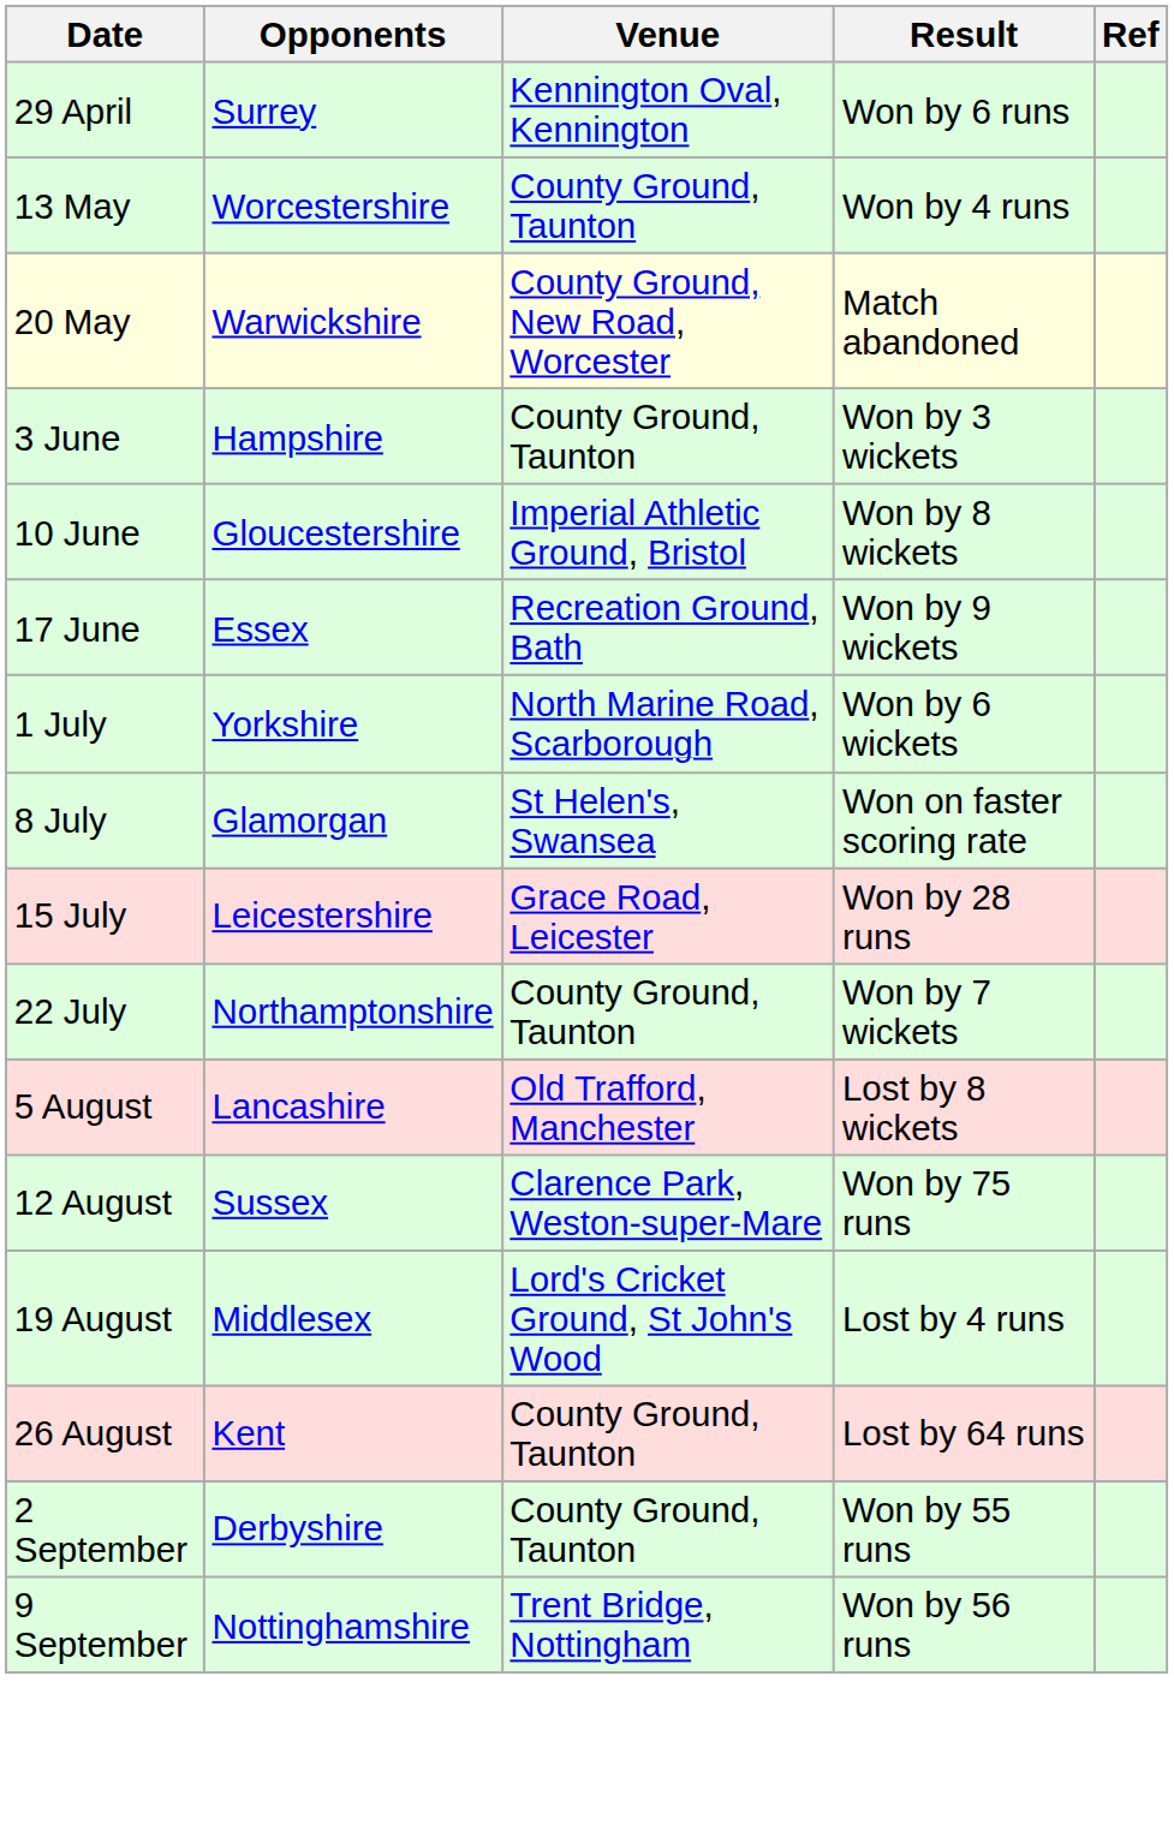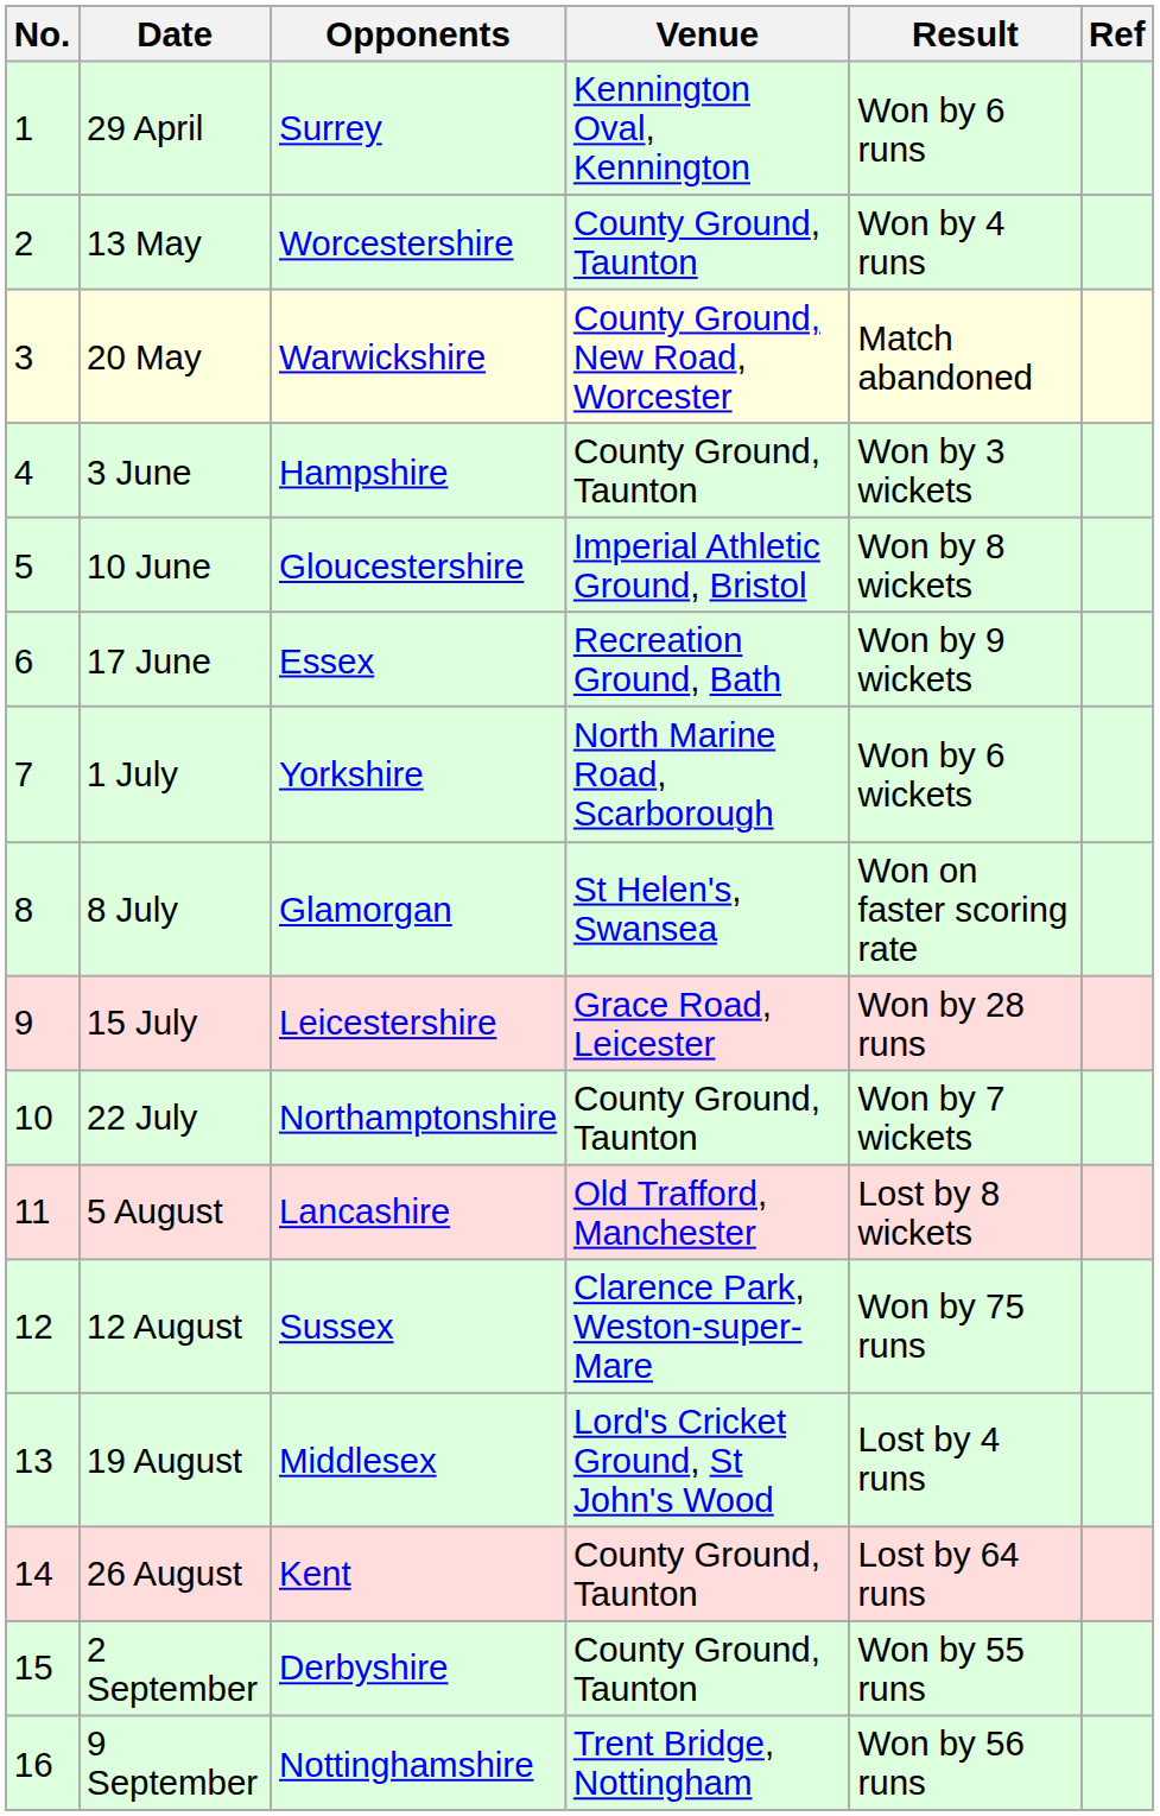 <table class="wikitable" width="80%" style="font-size: 95%">
 <tr bgcolor="#efefef">
+<th>No.</th>
 <th>Date</th>
 <th>Opponents</th>
 <th>Venue</th>
 <th>Result</th>
 <th>Ref</th>
 </tr>
 <tr bgcolor="#ddffdd">
+<td>1</td>
 <td>29 April</td>
 <td><a href='#'>Surrey</a></td>
 <td><a href='#'>Kennington Oval</a>, <a href='#'>Kennington</a></td>
 <td>Won by 6 runs</td>
 <td></td>
 </tr>
 <tr bgcolor="#ddffdd">
+<td>2</td>
 <td>13 May</td>
 <td><a href='#'>Worcestershire</a></td>
 <td><a href='#'>County Ground</a>, <a href='#'>Taunton</a></td>
 <td>Won by 4 runs</td>
 <td></td>
 </tr>
 <tr bgcolor="#ffffdd">
+<td>3</td>
 <td>20 May</td>
 <td><a href='#'>Warwickshire</a></td>
 <td><a href='#'>County Ground, New Road</a>, <a href='#'>Worcester</a></td>
 <td>Match abandoned</td>
 <td></td>
 </tr>
 <tr bgcolor="#ddffdd">
+<td>4</td>
 <td>3 June</td>
 <td><a href='#'>Hampshire</a></td>
 <td>County Ground, Taunton</td>
 <td>Won by 3 wickets</td>
 <td></td>
 </tr>
 <tr bgcolor="#ddffdd">
+<td>5</td>
 <td>10 June</td>
 <td><a href='#'>Gloucestershire</a></td>
 <td><a href='#'>Imperial Athletic Ground</a>, <a href='#'>Bristol</a></td>
 <td>Won by 8 wickets</td>
 <td></td>
 </tr>
 <tr bgcolor="#ddffdd">
+<td>6</td>
 <td>17 June</td>
 <td><a href='#'>Essex</a></td>
 <td><a href='#'>Recreation Ground</a>, <a href='#'>Bath</a></td>
 <td>Won by 9 wickets</td>
 <td></td>
 </tr>
 <tr bgcolor="#ddffdd">
+<td>7</td>
 <td>1 July</td>
 <td><a href='#'>Yorkshire</a></td>
 <td><a href='#'>North Marine Road</a>, <a href='#'>Scarborough</a></td>
 <td>Won by 6 wickets</td>
 <td></td>
 </tr>
 <tr bgcolor="#ddffdd">
+<td>8</td>
 <td>8 July</td>
 <td><a href='#'>Glamorgan</a></td>
 <td><a href='#'>St Helen's</a>, <a href='#'>Swansea</a></td>
 <td>Won on faster scoring rate</td>
 <td></td>
 </tr>
 <tr bgcolor="#ffdddd">
+<td>9</td>
 <td>15 July</td>
 <td><a href='#'>Leicestershire</a></td>
 <td><a href='#'>Grace Road</a>, <a href='#'>Leicester</a></td>
 <td>Won by 28 runs</td>
 <td></td>
 </tr>
 <tr bgcolor="#ddffdd">
+<td>10</td>
 <td>22 July</td>
 <td><a href='#'>Northamptonshire</a></td>
 <td>County Ground, Taunton</td>
 <td>Won by 7 wickets</td>
 <td></td>
 </tr>
 <tr bgcolor="#ffdddd">
+<td>11</td>
 <td>5 August</td>
 <td><a href='#'>Lancashire</a></td>
 <td><a href='#'>Old Trafford</a>, <a href='#'>Manchester</a></td>
 <td>Lost by 8 wickets</td>
 <td></td>
 </tr>
 <tr bgcolor="#ddffdd">
+<td>12</td>
 <td>12 August</td>
 <td><a href='#'>Sussex</a></td>
 <td><a href='#'>Clarence Park</a>, <a href='#'>Weston-super-Mare</a></td>
 <td>Won by 75 runs</td>
 <td></td>
 </tr>
 <tr bgcolor="#ddffdd">
+<td>13</td>
 <td>19 August</td>
 <td><a href='#'>Middlesex</a></td>
 <td><a href='#'>Lord's Cricket Ground</a>, <a href='#'>St John's Wood</a></td>
 <td>Lost by 4 runs</td>
 <td></td>
 </tr>
 <tr bgcolor="#ffdddd">
+<td>14</td>
 <td>26 August</td>
 <td><a href='#'>Kent</a></td>
 <td>County Ground, Taunton</td>
 <td>Lost by 64 runs</td>
 <td></td>
 </tr>
 <tr bgcolor="#ddffdd">
+<td>15</td>
 <td>2 September</td>
 <td><a href='#'>Derbyshire</a></td>
 <td>County Ground, Taunton</td>
 <td>Won by 55 runs</td>
 <td></td>
 </tr>
 <tr bgcolor="#ddffdd">
+<td>16</td>
 <td>9 September</td>
 <td><a href='#'>Nottinghamshire</a></td>
 <td><a href='#'>Trent Bridge</a>, <a href='#'>Nottingham</a></td>
 <td>Won by 56 runs</td>
 <td></td>
 </tr>
 </table>
